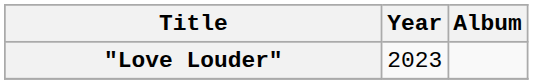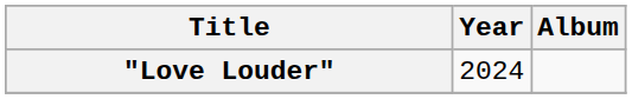 <table class="wikitable plainrowheaders" style="text-align:center;">
 <tr>
 <th scope="col" style="width:16em;">Title</th>
 <th scope="col">Year</th>
 <th scope="col">Album</th>
 </tr>
 <tr>
 <th scope="row">"Love Louder" <br></th>
-<td>2023</td>
+<td>2024</td>
 <td></td>
 </tr>
 <tr>
 </tr>
 </table>
